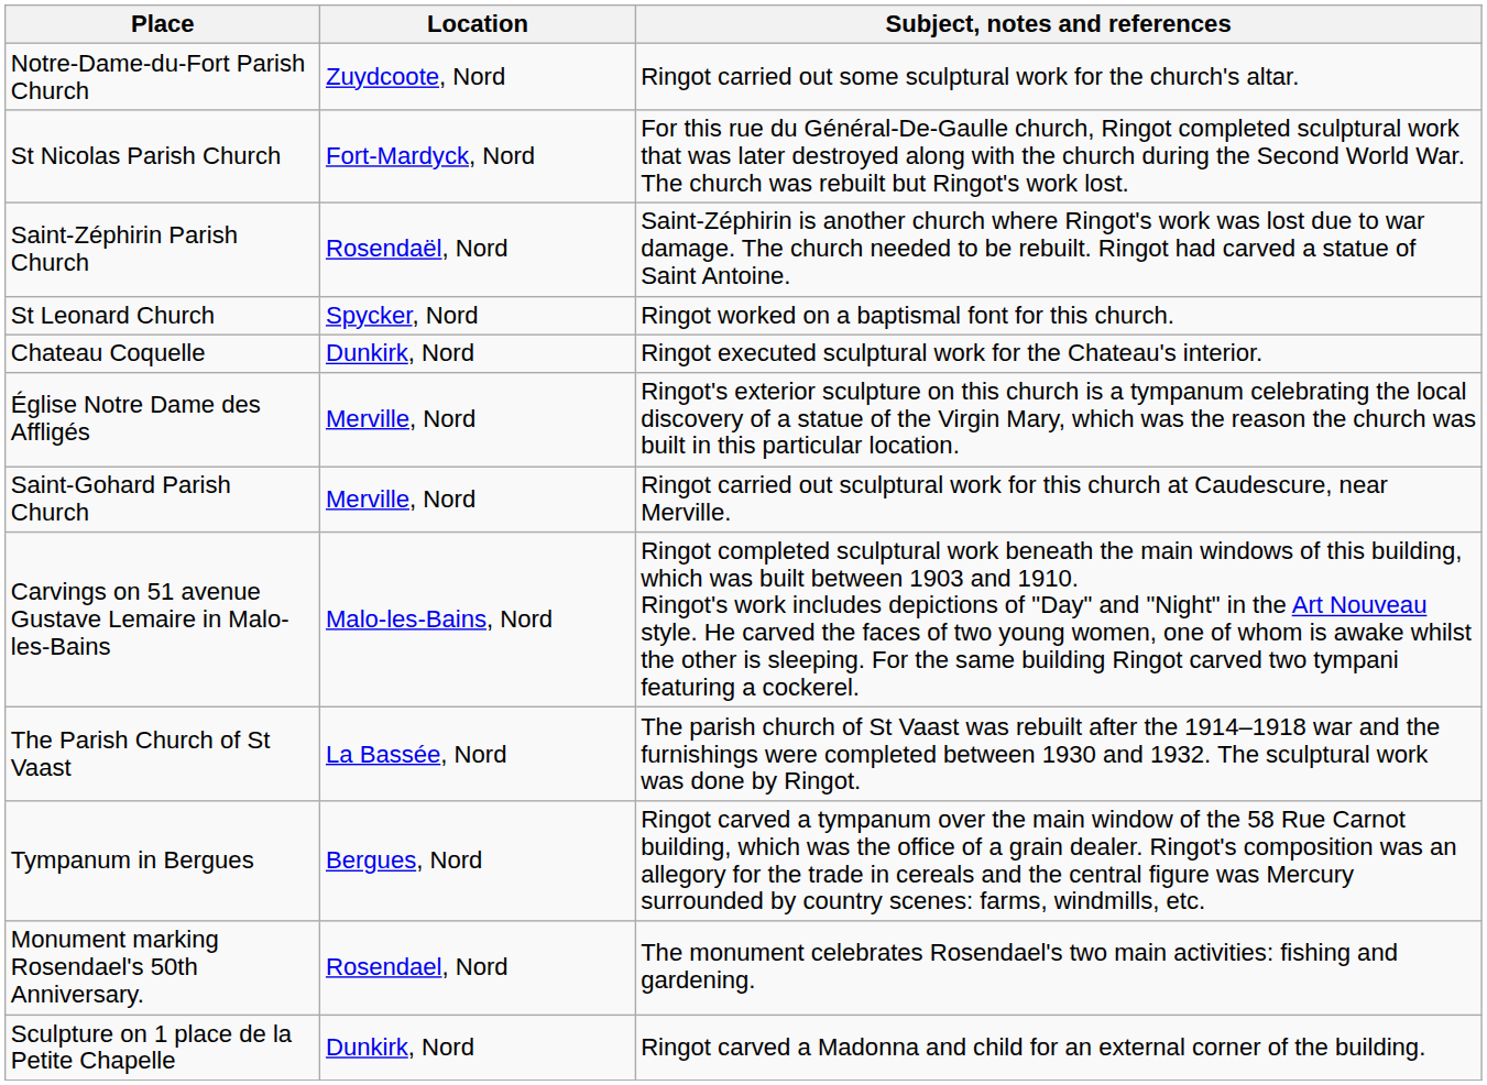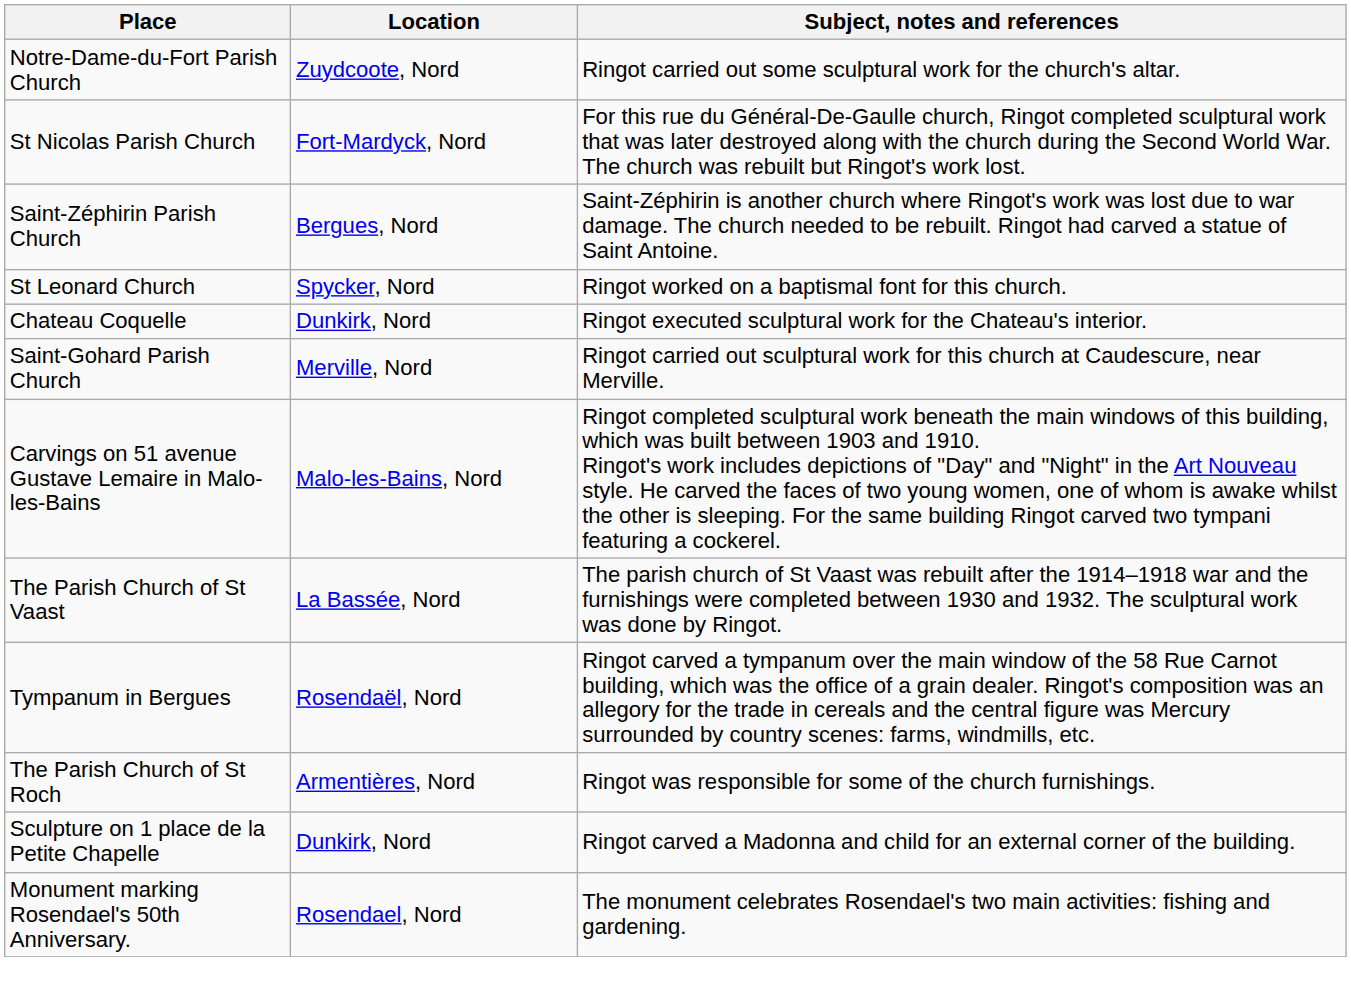 <table class="wikitable sortable">
 <tr>
 <th style="width:200px">Place</th>
 <th style="width:200px">Location</th>
 <th style="width:550px" class="unsortable">Subject, notes and references</th>
 </tr>
 <tr>
 <td>Notre-Dame-du-Fort Parish Church</td>
 <td><a href='#'>Zuydcoote</a>, Nord</td>
 <td>Ringot carried out some sculptural work for the church's altar.</td>
 </tr>
 <tr>
 <td>St Nicolas Parish Church</td>
 <td><a href='#'>Fort-Mardyck</a>, Nord</td>
 <td>For this rue du Général-De-Gaulle church, Ringot completed sculptural work that was later destroyed along with the church during the Second World War. The church was rebuilt but Ringot's work lost.</td>
 </tr>
 <tr>
 <td>Saint-Zéphirin Parish Church</td>
-<td><a href='#'>Rosendaël</a>, Nord</td>
+<td><a href='#'>Bergues</a>, Nord</td>
 <td>Saint-Zéphirin is another church where Ringot's work was lost due to war damage.  The church needed to be rebuilt. Ringot had carved a statue of Saint Antoine.</td>
 </tr>
 <tr>
 <td>St Leonard Church</td>
 <td><a href='#'>Spycker</a>, Nord</td>
 <td>Ringot worked on a baptismal font for this church.</td>
 </tr>
 <tr>
 <td>Chateau Coquelle</td>
 <td><a href='#'>Dunkirk</a>, Nord</td>
 <td>Ringot executed sculptural work for the Chateau's interior.</td>
-</tr>
-<tr>
-<td>Église Notre Dame des Affligés</td>
-<td><a href='#'>Merville</a>, Nord</td>
-<td>Ringot's exterior sculpture on this church is a tympanum celebrating the local discovery of a statue of the Virgin Mary, which was the reason the church was built in this particular location.</td>
 </tr>
 <tr>
 <td>Saint-Gohard Parish Church</td>
 <td><a href='#'>Merville</a>, Nord</td>
 <td>Ringot carried out sculptural work for this church at Caudescure, near Merville.</td>
 </tr>
 <tr>
 <td>Carvings on 51 avenue Gustave Lemaire in Malo-les-Bains</td>
 <td><a href='#'>Malo-les-Bains</a>, Nord</td>
 <td>Ringot completed sculptural work beneath the main windows of this building, which was built between 1903 and 1910.<br>Ringot's work includes depictions of "Day" and "Night" in the <a href='#'>Art Nouveau</a> style. He carved the faces of two young women, one of whom is awake whilst the other is sleeping. For the same building Ringot carved two tympani featuring a cockerel.</td>
 </tr>
 <tr>
 <td>The Parish Church of St Vaast</td>
 <td><a href='#'>La Bassée</a>, Nord</td>
 <td>The parish church of St Vaast was rebuilt after the 1914–1918 war and the furnishings were completed between 1930 and 1932. The sculptural work was done by Ringot.</td>
 </tr>
 <tr>
 <td>Tympanum in Bergues</td>
-<td><a href='#'>Bergues</a>, Nord</td>
+<td><a href='#'>Rosendaël</a>, Nord</td>
 <td>Ringot carved a tympanum over the main window of the 58 Rue Carnot building, which was the office of a grain dealer. Ringot's composition was an allegory for the trade in cereals and the central figure was Mercury surrounded by country scenes: farms, windmills, etc.</td>
+</tr>
+<tr>
+<td>The Parish Church of St Roch</td>
+<td><a href='#'>Armentières</a>, Nord</td>
+<td>Ringot was responsible for some of the church furnishings.</td>
+</tr>
+<tr>
+<td>Sculpture on 1 place de la Petite Chapelle</td>
+<td><a href='#'>Dunkirk</a>, Nord</td>
+<td>Ringot carved a Madonna and child for an external corner of the building.</td>
 </tr>
 <tr>
 <td>Monument marking Rosendael's 50th Anniversary.</td>
 <td><a href='#'>Rosendael</a>, Nord</td>
 <td>The monument celebrates Rosendael's two main activities: fishing and gardening.<br></td>
 </tr>
-<tr>
-<td>Sculpture on 1 place de la Petite Chapelle</td>
-<td><a href='#'>Dunkirk</a>, Nord</td>
-<td>Ringot carved a Madonna and child for an external corner of the building.</td>
-</tr>
 </table>
